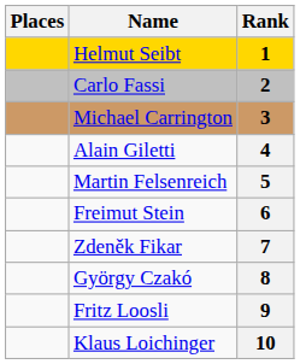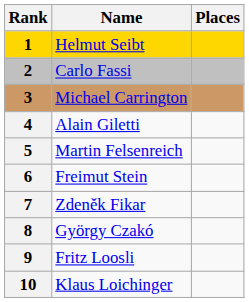 <table class="wikitable">
 <tr>
+<th>Rank</th>
+<th>Name</th>
 <th>Places</th>
-<th>Name</th>
-<th>Rank</th>
 </tr>
 <tr bgcolor="gold">
+<td align="center"><strong>1</strong></td>
+<td> <a href='#'>Helmut Seibt</a></td>
 <td></td>
-<td> <a href='#'>Helmut Seibt</a></td>
-<td align="center"><strong>1</strong></td>
 </tr>
 <tr bgcolor="silver">
+<td align="center"><strong>2</strong></td>
+<td> <a href='#'>Carlo Fassi</a></td>
 <td></td>
-<td> <a href='#'>Carlo Fassi</a></td>
-<td align="center"><strong>2</strong></td>
 </tr>
 <tr bgcolor="cc9966">
+<td align="center"><strong>3</strong></td>
+<td> <a href='#'>Michael Carrington</a></td>
 <td></td>
-<td> <a href='#'>Michael Carrington</a></td>
-<td align="center"><strong>3</strong></td>
 </tr>
 <tr>
+<th>4</th>
+<td> <a href='#'>Alain Giletti</a></td>
 <td></td>
-<td> <a href='#'>Alain Giletti</a></td>
-<th>4</th>
 </tr>
 <tr>
+<th>5</th>
+<td> <a href='#'>Martin Felsenreich</a></td>
 <td></td>
-<td> <a href='#'>Martin Felsenreich</a></td>
-<th>5</th>
 </tr>
 <tr>
+<th>6</th>
+<td> <a href='#'>Freimut Stein</a></td>
 <td></td>
-<td> <a href='#'>Freimut Stein</a></td>
-<th>6</th>
 </tr>
 <tr>
+<th>7</th>
+<td> <a href='#'>Zdeněk Fikar</a></td>
 <td></td>
-<td> <a href='#'>Zdeněk Fikar</a></td>
-<th>7</th>
 </tr>
 <tr>
+<th>8</th>
+<td> <a href='#'>György Czakó</a></td>
 <td></td>
-<td> <a href='#'>György Czakó</a></td>
-<th>8</th>
 </tr>
 <tr>
+<th>9</th>
+<td> <a href='#'>Fritz Loosli</a></td>
 <td></td>
-<td> <a href='#'>Fritz Loosli</a></td>
-<th>9</th>
 </tr>
 <tr>
+<th>10</th>
+<td> <a href='#'>Klaus Loichinger</a></td>
 <td></td>
-<td> <a href='#'>Klaus Loichinger</a></td>
-<th>10</th>
 </tr>
 </table>
